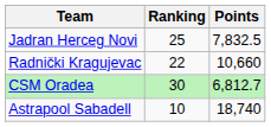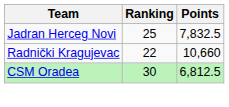 <table class="wikitable">
 <tr>
 <th>Team</th>
 <th>Ranking</th>
 <th>Points</th>
 </tr>
 <tr>
 <td> <a href='#'>Jadran Herceg Novi</a><br></td>
 <td align=center>25</td>
 <td align=right>7,832.5</td>
 </tr>
 <tr>
 <td> <a href='#'>Radnički Kragujevac</a><br></td>
 <td align=center>22</td>
 <td align=right>10,660</td>
 </tr>
 <tr bgcolor=#BBF3BB>
 <td> <a href='#'>CSM Oradea</a><br></td>
 <td align=center>30</td>
-<td align=right>6,812.7</td>
-</tr>
-<tr>
-<td> <a href='#'>Astrapool Sabadell</a><br></td>
-<td align=center>10</td>
-<td align=right>18,740</td>
+<td align=right>6,812.5</td>
 </tr>
 </table>
